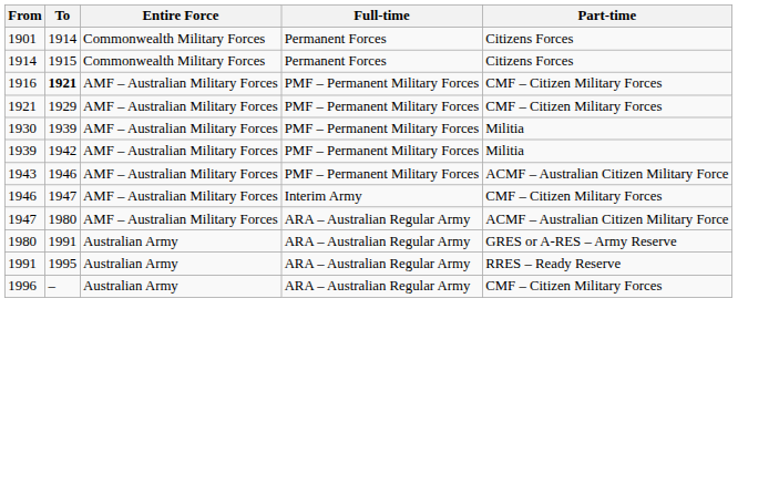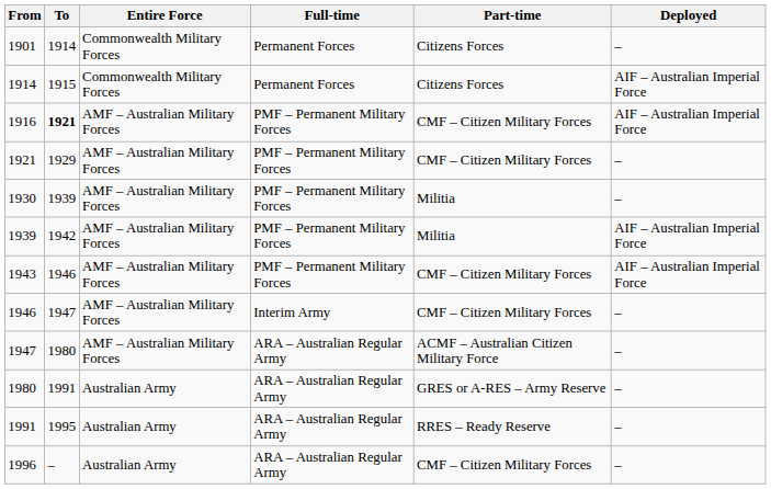 <table Class=wikitable>
 <tr>
 <th>From</th>
 <th>To</th>
 <th>Entire Force</th>
 <th>Full-time</th>
 <th>Part-time</th>
+<th>Deployed</th>
 </tr>
 <tr>
 <td>1901</td>
 <td>1914</td>
 <td>Commonwealth Military Forces</td>
 <td>Permanent Forces</td>
 <td>Citizens Forces</td>
+<td>–</td>
 </tr>
 <tr>
 <td>1914</td>
 <td>1915</td>
 <td>Commonwealth Military Forces</td>
 <td>Permanent Forces</td>
 <td>Citizens Forces</td>
+<td>AIF – Australian Imperial Force</td>
 </tr>
 <tr>
 <td>1916</td>
 <td><strong>1921</strong></td>
 <td>AMF – Australian Military Forces</td>
 <td>PMF – Permanent Military Forces</td>
 <td>CMF – Citizen Military Forces</td>
+<td>AIF – Australian Imperial Force</td>
 </tr>
 <tr>
 <td>1921</td>
 <td>1929</td>
 <td>AMF – Australian Military Forces</td>
 <td>PMF – Permanent Military Forces</td>
 <td>CMF – Citizen Military Forces</td>
+<td>–</td>
 </tr>
 <tr>
 <td>1930</td>
 <td>1939</td>
 <td>AMF – Australian Military Forces</td>
 <td>PMF – Permanent Military Forces</td>
 <td>Militia</td>
+<td>–</td>
 </tr>
 <tr>
 <td>1939</td>
 <td>1942</td>
 <td>AMF – Australian Military Forces</td>
 <td>PMF – Permanent Military Forces</td>
 <td>Militia</td>
+<td>AIF – Australian Imperial Force</td>
 </tr>
 <tr>
 <td>1943</td>
 <td>1946</td>
 <td>AMF – Australian Military Forces</td>
 <td>PMF – Permanent Military Forces</td>
-<td>ACMF – Australian Citizen Military Force</td>
+<td>CMF – Citizen Military Forces</td>
+<td>AIF – Australian Imperial Force</td>
 </tr>
 <tr>
 <td>1946</td>
 <td>1947</td>
 <td>AMF – Australian Military Forces</td>
 <td>Interim Army</td>
 <td>CMF – Citizen Military Forces</td>
+<td>–</td>
 </tr>
 <tr>
 <td>1947</td>
 <td>1980</td>
 <td>AMF – Australian Military Forces</td>
 <td>ARA – Australian Regular Army</td>
 <td>ACMF – Australian Citizen Military Force</td>
+<td>–</td>
 </tr>
 <tr>
 <td>1980</td>
 <td>1991</td>
 <td>Australian Army</td>
 <td>ARA – Australian Regular Army</td>
 <td>GRES or A-RES – Army Reserve</td>
+<td>–</td>
 </tr>
 <tr>
 <td>1991</td>
 <td>1995</td>
 <td>Australian Army</td>
 <td>ARA – Australian Regular Army</td>
 <td>RRES – Ready Reserve</td>
+<td>–</td>
 </tr>
 <tr>
 <td>1996</td>
 <td>–</td>
 <td>Australian Army</td>
 <td>ARA – Australian Regular Army</td>
 <td>CMF – Citizen Military Forces</td>
+<td>–</td>
 </tr>
 </table>
